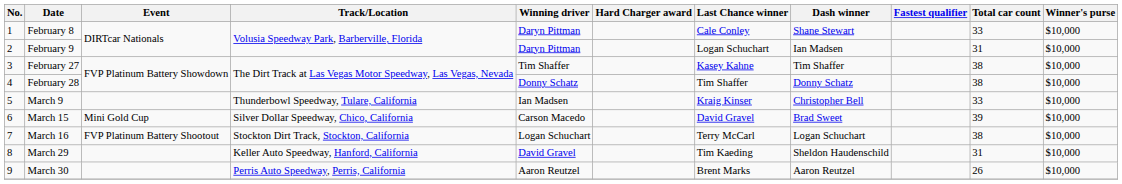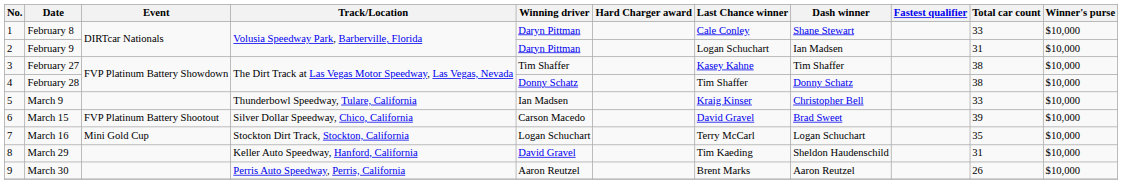 <table class="wikitable" style="font-size:85%;">
 <tr>
 <th>No.</th>
 <th>Date</th>
 <th>Event</th>
 <th>Track/Location</th>
 <th>Winning driver</th>
 <th>Hard Charger award</th>
 <th>Last Chance winner</th>
 <th>Dash winner</th>
 <th><a href='#'>Fastest qualifier</a></th>
 <th>Total car count</th>
 <th>Winner's purse</th>
 </tr>
 <tr>
 <td>1</td>
 <td>February 8</td>
 <td rowspan=2>DIRTcar Nationals</td>
 <td rowspan=2><a href='#'>Volusia Speedway Park</a>, <a href='#'>Barberville, Florida</a></td>
 <td><a href='#'>Daryn Pittman</a></td>
 <td></td>
 <td><a href='#'>Cale Conley</a></td>
 <td><a href='#'>Shane Stewart</a></td>
 <td></td>
 <td>33</td>
 <td>$10,000</td>
 </tr>
 <tr>
 <td>2</td>
 <td>February 9</td>
 <td><a href='#'>Daryn Pittman</a></td>
 <td></td>
 <td>Logan Schuchart</td>
 <td>Ian Madsen</td>
 <td></td>
 <td>31</td>
 <td>$10,000</td>
 </tr>
 <tr>
 <td>3</td>
 <td>February 27</td>
 <td rowspan=2>FVP Platinum Battery Showdown</td>
 <td rowspan=2>The Dirt Track at <a href='#'>Las Vegas Motor Speedway</a>, <a href='#'>Las Vegas, Nevada</a></td>
 <td>Tim Shaffer</td>
 <td></td>
 <td><a href='#'>Kasey Kahne</a></td>
 <td>Tim Shaffer</td>
 <td></td>
 <td>38</td>
 <td>$10,000</td>
 </tr>
 <tr>
 <td>4</td>
 <td>February 28</td>
 <td><a href='#'>Donny Schatz</a></td>
 <td></td>
 <td>Tim Shaffer</td>
 <td><a href='#'>Donny Schatz</a></td>
 <td></td>
 <td>38</td>
 <td>$10,000</td>
 </tr>
 <tr>
 <td>5</td>
 <td>March 9</td>
 <td></td>
 <td>Thunderbowl Speedway, <a href='#'>Tulare, California</a></td>
 <td>Ian Madsen</td>
 <td></td>
 <td><a href='#'>Kraig Kinser</a></td>
 <td><a href='#'>Christopher Bell</a></td>
 <td></td>
 <td>33</td>
 <td>$10,000</td>
 </tr>
 <tr>
 <td>6</td>
 <td>March 15</td>
-<td>Mini Gold Cup</td>
+<td>FVP Platinum Battery Shootout</td>
 <td>Silver Dollar Speedway, <a href='#'>Chico, California</a></td>
 <td>Carson Macedo</td>
 <td></td>
 <td><a href='#'>David Gravel</a></td>
 <td><a href='#'>Brad Sweet</a></td>
 <td></td>
 <td>39</td>
 <td>$10,000</td>
 </tr>
 <tr>
 <td>7</td>
 <td>March 16</td>
-<td>FVP Platinum Battery Shootout</td>
+<td>Mini Gold Cup</td>
 <td>Stockton Dirt Track, <a href='#'>Stockton, California</a></td>
 <td>Logan Schuchart</td>
 <td></td>
 <td>Terry McCarl</td>
 <td>Logan Schuchart</td>
 <td></td>
-<td>38</td>
+<td>35</td>
 <td>$10,000</td>
 </tr>
 <tr>
 <td>8</td>
 <td>March 29</td>
 <td></td>
 <td>Keller Auto Speedway, <a href='#'>Hanford, California</a></td>
 <td><a href='#'>David Gravel</a></td>
 <td></td>
 <td>Tim Kaeding</td>
 <td>Sheldon Haudenschild</td>
 <td></td>
 <td>31</td>
 <td>$10,000</td>
 </tr>
 <tr>
 <td>9</td>
 <td>March 30</td>
 <td></td>
 <td><a href='#'>Perris Auto Speedway</a>, <a href='#'>Perris, California</a></td>
 <td>Aaron Reutzel</td>
 <td></td>
 <td>Brent Marks</td>
 <td>Aaron Reutzel</td>
 <td></td>
 <td>26</td>
 <td>$10,000</td>
 </tr>
 <tr>
 </tr>
 </table>
